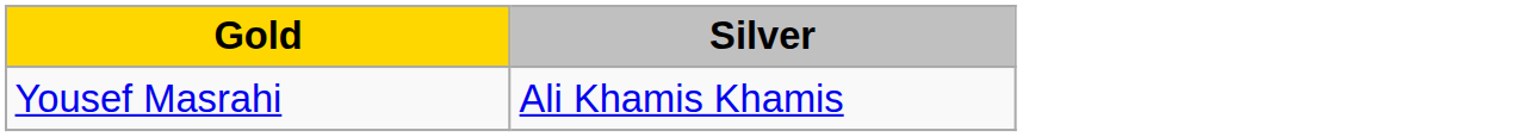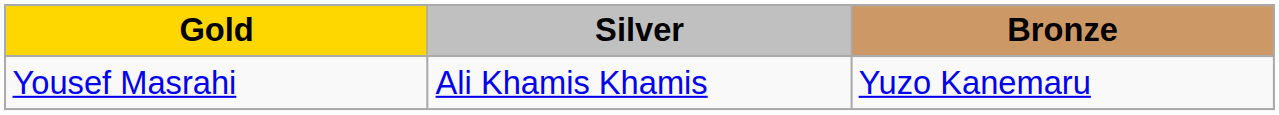 <table class="wikitable" style="text-align:left">
 <tr align="center">
 <td width=200 bgcolor=gold><strong>Gold</strong></td>
 <td width=200 bgcolor=silver><strong>Silver</strong></td>
+<td width=200 bgcolor=CC9966><strong>Bronze</strong></td>
 </tr>
 <tr>
 <td><a href='#'>Yousef Masrahi</a><br><em></em></td>
 <td><a href='#'>Ali Khamis Khamis</a><br><em></em></td>
+<td><a href='#'>Yuzo Kanemaru</a><br><em></em></td>
 </tr>
 </table>
